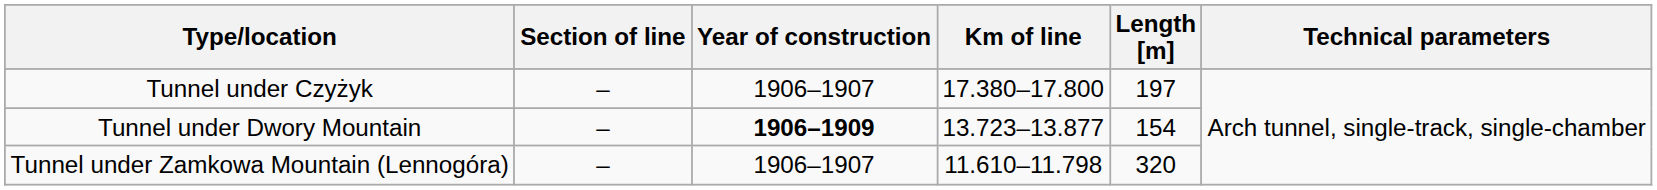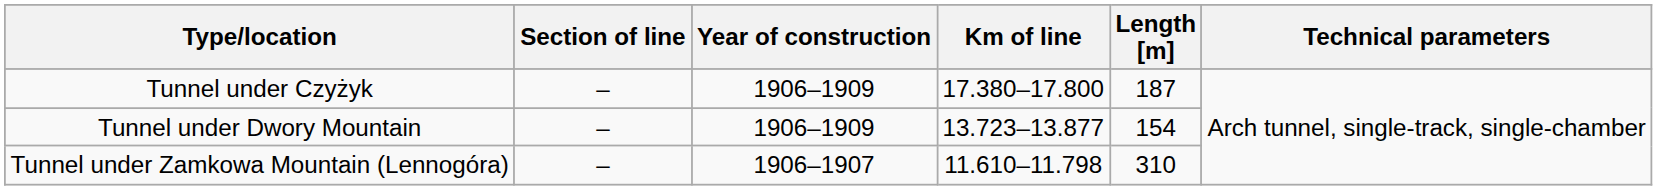 <table class="wikitable" style="font-size:85%;">
 <tr>
 <th>Type/location</th>
 <th>Section of line</th>
 <th>Year of construction</th>
 <th>Km of line</th>
 <th>Length<br>[m]</th>
 <th>Technical parameters</th>
 </tr>
 <tr>
 <td style="text-align:center">Tunnel under Czyżyk</td>
 <td style="text-align:center"> – </td>
-<td style="text-align:center">1906–1907</td>
+<td style="text-align:center">1906–1909</td>
 <td style="text-align:center">17.380–17.800</td>
-<td style="text-align:center">197</td>
+<td style="text-align:center">187</td>
 <td rowspan="3">Arch tunnel, single-track, single-chamber</td>
 </tr>
 <tr>
 <td style="text-align:center">Tunnel under Dwory Mountain</td>
 <td style="text-align:center"> – </td>
-<td style="text-align:center"><strong>1906–1909</strong></td>
+<td style="text-align:center">1906–1909</td>
 <td style="text-align:center">13.723–13.877</td>
 <td style="text-align:center">154</td>
 </tr>
 <tr>
 <td style="text-align:center">Tunnel under Zamkowa Mountain (Lennogóra)</td>
 <td style="text-align:center"> – </td>
 <td style="text-align:center">1906–1907</td>
 <td style="text-align:center">11.610–11.798</td>
-<td style="text-align:center">320</td>
+<td style="text-align:center">310</td>
 </tr>
 </table>
